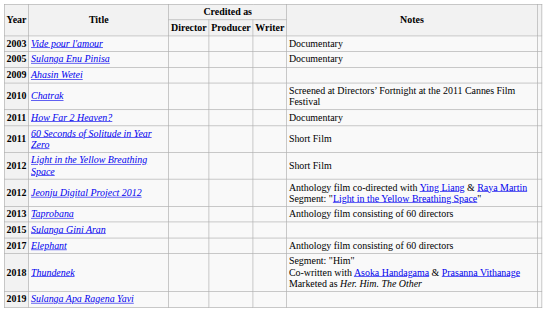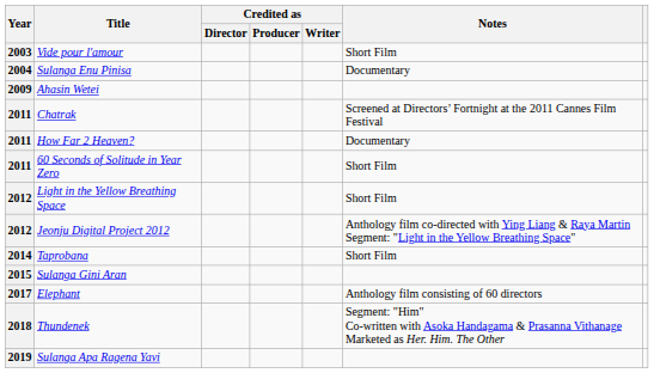 <table class="wikitable sortable plainrowheaders">
 <tr>
 <th scope="col" rowspan="2">Year</th>
 <th rowspan="2" scope="col">Title</th>
 <th colspan="3" scope="col">Credited as</th>
 <th rowspan="2" scope="col" class="unsortable">Notes</th>
 <th rowspan="2" scope="col" class="unsortable"></th>
 </tr>
 <tr>
 <th>Director</th>
 <th>Producer</th>
 <th>Writer</th>
 </tr>
 <tr>
 <th scope=row>2003</th>
 <td><em><a href='#'>Vide pour l'amour</a></em></td>
 <td></td>
 <td></td>
 <td></td>
-<td>Documentary</td>
+<td>Short Film</td>
 <td style="text-align:center;"></td>
 </tr>
 <tr>
-<th scope=row>2005</th>
+<th scope=row>2004</th>
 <td><em><a href='#'>Sulanga Enu Pinisa</a></em></td>
 <td></td>
 <td></td>
 <td></td>
 <td>Documentary</td>
 <td style="text-align:center;"></td>
 </tr>
 <tr>
 <th scope=row>2009</th>
 <td><em><a href='#'>Ahasin Wetei</a></em></td>
 <td></td>
 <td></td>
 <td></td>
 <td></td>
 <td style="text-align:center;"></td>
 </tr>
 <tr>
-<th scope=row>2010</th>
+<th scope=row>2011</th>
 <td><em><a href='#'>Chatrak</a></em></td>
 <td></td>
 <td></td>
 <td></td>
 <td>Screened at Directors’ Fortnight at the 2011 Cannes Film Festival</td>
 <td style="text-align:center;"></td>
 </tr>
 <tr>
 <th scope=row>2011</th>
 <td><em><a href='#'>How Far 2 Heaven?</a></em></td>
 <td></td>
 <td></td>
 <td></td>
 <td>Documentary</td>
 <td style="text-align:center;"></td>
 </tr>
 <tr>
 <th scope=row>2011</th>
 <td><em><a href='#'>60 Seconds of Solitude in Year Zero</a></em></td>
 <td></td>
 <td></td>
 <td></td>
 <td>Short Film</td>
 <td style="text-align:center;"></td>
 </tr>
 <tr>
 <th scope=row>2012</th>
 <td><em><a href='#'>Light in the Yellow Breathing Space</a></em></td>
 <td></td>
 <td></td>
 <td></td>
 <td>Short Film</td>
 <td style="text-align:center;"></td>
 </tr>
 <tr>
 <th scope=row>2012</th>
 <td><em><a href='#'>Jeonju Digital Project 2012</a></em></td>
 <td></td>
 <td></td>
 <td></td>
 <td>Anthology film co-directed with <a href='#'>Ying Liang</a> & <a href='#'>Raya Martin</a><br>Segment: "<a href='#'>Light in the Yellow Breathing Space</a>"</td>
 <td style="text-align:center;"></td>
 </tr>
 <tr>
-<th scope=row>2013</th>
+<th scope=row>2014</th>
 <td><em><a href='#'>Taprobana</a></em></td>
 <td></td>
 <td></td>
 <td></td>
-<td>Anthology film consisting of 60 directors</td>
+<td>Short Film</td>
 <td style="text-align:center;"></td>
 </tr>
 <tr>
 <th scope=row>2015</th>
 <td><em><a href='#'>Sulanga Gini Aran</a></em></td>
 <td></td>
 <td></td>
 <td></td>
 <td></td>
 <td style="text-align:center;"></td>
 </tr>
 <tr>
 <th scope=row>2017</th>
 <td><em><a href='#'>Elephant</a></em></td>
 <td></td>
 <td></td>
 <td></td>
 <td>Anthology film consisting of 60 directors</td>
 <td style="text-align:center;"></td>
 </tr>
 <tr>
 <th scope=row>2018</th>
 <td><em><a href='#'>Thundenek</a></em></td>
 <td></td>
 <td></td>
 <td></td>
 <td>Segment: "Him"<br>Co-written with <a href='#'>Asoka Handagama</a> & <a href='#'>Prasanna Vithanage</a><br>Marketed as <em>Her. Him. The Other</em></td>
 <td style="text-align:center;"></td>
 </tr>
 <tr>
 <th scope=row>2019</th>
 <td><em><a href='#'>Sulanga Apa Ragena Yavi</a></em></td>
 <td></td>
 <td></td>
 <td></td>
 <td></td>
 <td style="text-align:center;"></td>
 </tr>
 </table>
